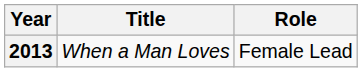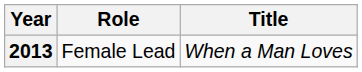 <table class="wikitable plainrowheaders">
 <tr>
 <th scope="col">Year</th>
+<th scope="col">Role</th>
 <th scope="col">Title</th>
-<th scope="col">Role</th>
 </tr>
 <tr>
 <th scope="row">2013</th>
+<td>Female Lead</td>
 <td><em>When a Man Loves</em></td>
-<td>Female Lead</td>
 </tr>
 </table>
